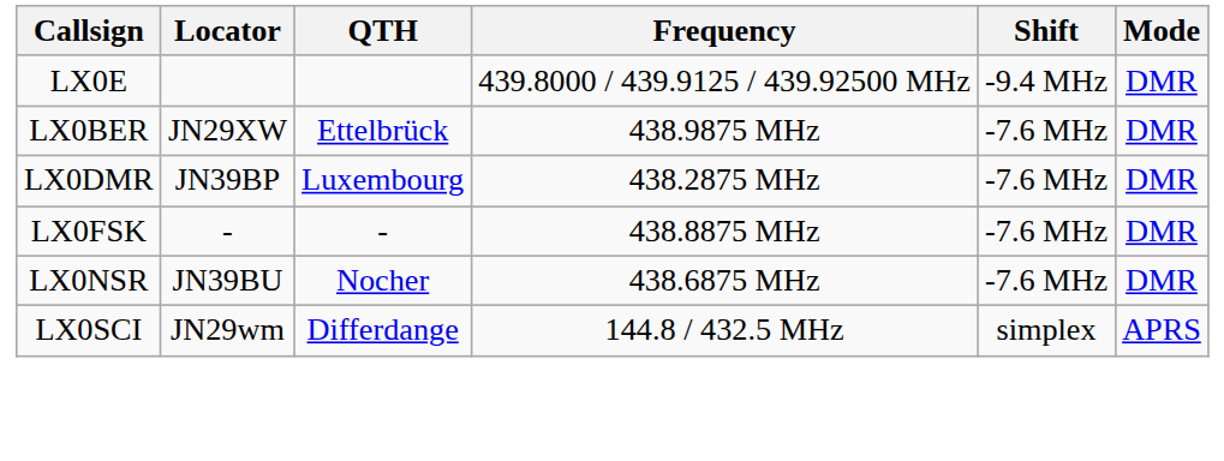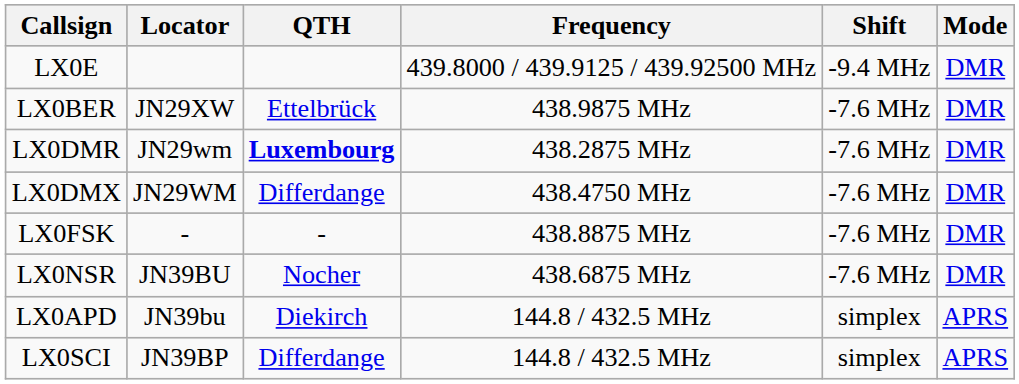 <table class="wikitable" style="margin: 1em auto 1em auto;">
 <tr>
 <th scope="col">Callsign</th>
 <th scope="col">Locator</th>
 <th scope="col">QTH</th>
 <th scope="col">Frequency</th>
 <th scope="col">Shift</th>
 <th scope="col">Mode</th>
 </tr>
 <tr style="text-align: center">
 <td>LX0E</td>
 <td></td>
 <td></td>
 <td>439.8000 / 439.9125 / 439.92500 MHz</td>
 <td>-9.4 MHz</td>
 <td><a href='#'>DMR</a></td>
 </tr>
 <tr style="text-align: center">
 <td>LX0BER</td>
 <td>JN29XW</td>
 <td><a href='#'>Ettelbrück</a></td>
 <td>438.9875 MHz</td>
 <td>-7.6 MHz</td>
 <td><a href='#'>DMR</a></td>
 </tr>
 <tr style="text-align: center">
 <td>LX0DMR</td>
-<td>JN39BP</td>
-<td><a href='#'>Luxembourg</a></td>
+<td>JN29wm</td>
+<td><strong><a href='#'>Luxembourg</a></strong></td>
 <td>438.2875 MHz</td>
+<td>-7.6 MHz</td>
+<td><a href='#'>DMR</a></td>
+</tr>
+<tr style="text-align: center">
+<td>LX0DMX</td>
+<td>JN29WM</td>
+<td><a href='#'>Differdange</a></td>
+<td>438.4750 MHz</td>
 <td>-7.6 MHz</td>
 <td><a href='#'>DMR</a></td>
 </tr>
 <tr style="text-align: center">
 <td>LX0FSK</td>
 <td>-</td>
 <td>-</td>
 <td>438.8875 MHz</td>
 <td>-7.6 MHz</td>
 <td><a href='#'>DMR</a></td>
 </tr>
 <tr style="text-align: center">
 <td>LX0NSR</td>
 <td>JN39BU</td>
 <td><a href='#'>Nocher</a></td>
 <td>438.6875 MHz</td>
 <td>-7.6 MHz</td>
 <td><a href='#'>DMR</a></td>
 </tr>
 <tr style="text-align: center">
+<td>LX0APD</td>
+<td>JN39bu</td>
+<td><a href='#'>Diekirch</a></td>
+<td>144.8 / 432.5 MHz</td>
+<td>simplex</td>
+<td><a href='#'>APRS</a></td>
+</tr>
+<tr style="text-align: center">
 <td>LX0SCI</td>
-<td>JN29wm</td>
+<td>JN39BP</td>
 <td><a href='#'>Differdange</a></td>
 <td>144.8 / 432.5 MHz</td>
 <td>simplex</td>
 <td><a href='#'>APRS</a></td>
 </tr>
 </table>
